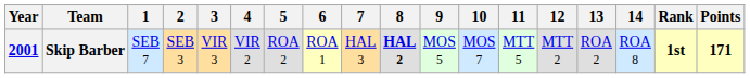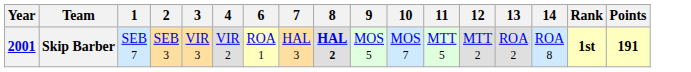 <table class="wikitable" style="text-align:center; font-size:85%">
 <tr>
 <th>Year</th>
 <th>Team</th>
 <th>1</th>
 <th>2</th>
 <th>3</th>
 <th>4</th>
-<th>5</th>
 <th>6</th>
 <th>7</th>
 <th>8</th>
 <th>9</th>
 <th>10</th>
 <th>11</th>
 <th>12</th>
 <th>13</th>
 <th>14</th>
 <th>Rank</th>
 <th>Points</th>
 </tr>
 <tr>
 <th><a href='#'>2001</a></th>
 <th>Skip Barber</th>
 <td style="background:#CFEAFF;"><a href='#'>SEB</a><br><small>7</small></td>
 <td style="background:#FFDF9F;"><a href='#'>SEB</a><br><small>3</small></td>
 <td style="background:#FFDF9F;"><a href='#'>VIR</a><br><small>3</small></td>
 <td style="background:#DFDFDF;"><a href='#'>VIR</a><br><small>2</small></td>
-<td style="background:#DFDFDF;"><a href='#'>ROA</a><br><small>2</small></td>
 <td style="background:#FFFFBF;"><a href='#'>ROA</a><br><small>1</small></td>
 <td style="background:#FFDF9F;"><a href='#'>HAL</a><br><small>3</small></td>
 <td style="background:#DFDFDF;"><strong><a href='#'>HAL</a><br><small>2</small></strong></td>
 <td style="background:#DFFFDF;"><a href='#'>MOS</a><br><small>5</small></td>
 <td style="background:#CFEAFF;"><a href='#'>MOS</a><br><small>7</small></td>
 <td style="background:#DFFFDF;"><a href='#'>MTT</a><br><small>5</small></td>
 <td style="background:#DFDFDF;"><a href='#'>MTT</a><br><small>2</small></td>
 <td style="background:#DFDFDF;"><a href='#'>ROA</a><br><small>2</small></td>
 <td style="background:#CFEAFF;"><a href='#'>ROA</a><br><small>8</small></td>
 <th style="background:#FFFFBF;">1st</th>
-<th style="background:#FFFFBF;">171</th>
+<th style="background:#FFFFBF;">191</th>
 </tr>
 </table>
